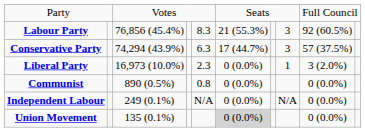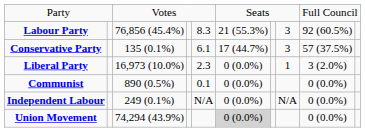 <table class=wikitable style="text-align:center;">
 <tr>
 <td colspan=2>Party</td>
 <td colspan=3>Votes</td>
 <td colspan=3>Seats</td>
 <td colspan=3>Full Council</td>
 </tr>
 <tr>
 <td><strong><a href='#'>Labour Party</a></strong></td>
 <td></td>
 <td>76,856 (45.4%)</td>
 <td></td>
 <td> 8.3</td>
 <td>21 (55.3%)</td>
 <td></td>
 <td> 3</td>
 <td>92 (60.5%)</td>
 <td></td>
 </tr>
 <tr>
 <td><strong><a href='#'>Conservative Party</a></strong></td>
 <td></td>
-<td>74,294 (43.9%)</td>
+<td>135 (0.1%)</td>
 <td></td>
-<td> 6.3</td>
+<td> 6.1</td>
 <td>17 (44.7%)</td>
 <td></td>
 <td> 3</td>
 <td>57 (37.5%)</td>
 <td></td>
 </tr>
 <tr>
 <td><strong><a href='#'>Liberal Party</a></strong></td>
 <td></td>
 <td>16,973 (10.0%)</td>
 <td></td>
 <td> 2.3</td>
 <td>0 (0.0%)</td>
 <td></td>
 <td> 1</td>
 <td>3 (2.0%)</td>
 <td></td>
 </tr>
 <tr>
 <td><strong><a href='#'>Communist</a></strong></td>
 <td></td>
 <td>890 (0.5%)</td>
 <td></td>
-<td> 0.8</td>
+<td> 0.1</td>
 <td>0 (0.0%)</td>
 <td></td>
 <td></td>
 <td>0 (0.0%)</td>
 <td></td>
 </tr>
 <tr>
 <td><strong><a href='#'>Independent Labour</a></strong></td>
 <td></td>
 <td>249 (0.1%)</td>
 <td></td>
 <td>N/A</td>
 <td>0 (0.0%)</td>
 <td></td>
 <td>N/A</td>
 <td>0 (0.0%)</td>
 <td></td>
 </tr>
 <tr>
 <td><strong><a href='#'>Union Movement</a></strong></td>
 <td></td>
-<td>135 (0.1%)</td>
+<td>74,294 (43.9%)</td>
 <td></td>
 <td></td>
 <td style="background: lightgrey;">0 (0.0%)</td>
 <td></td>
 <td></td>
 <td>0 (0.0%)</td>
 <td></td>
 </tr>
 </table>
